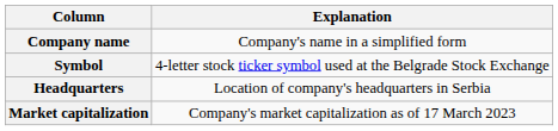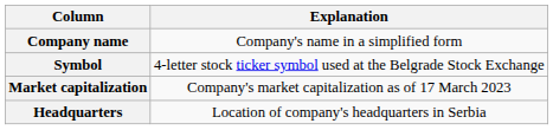 <table class="wikitable plainrowheads" style="text-align:center;">
 <tr>
 <th scope="col">Column</th>
 <th scope="col">Explanation</th>
 </tr>
 <tr>
 <th scope="row">Company name</th>
 <td>Company's name in a simplified form</td>
 </tr>
 <tr>
 <th scope="row">Symbol</th>
 <td>4-letter stock <a href='#'>ticker symbol</a> used at the Belgrade Stock Exchange</td>
 </tr>
 <tr>
+<th scope="row">Market capitalization</th>
+<td>Company's market capitalization as of 17 March 2023</td>
+</tr>
+<tr>
 <th scope="row">Headquarters</th>
 <td>Location of company's headquarters in Serbia</td>
 </tr>
-<tr>
-<th scope="row">Market capitalization</th>
-<td>Company's market capitalization as of 17 March 2023</td>
-</tr>
 </table>
